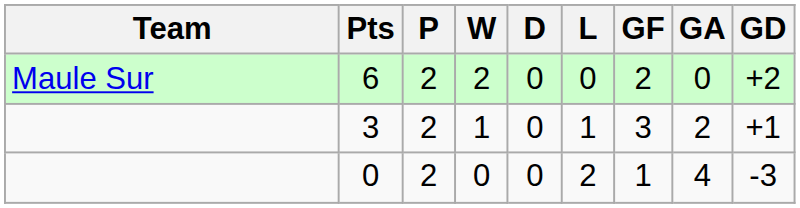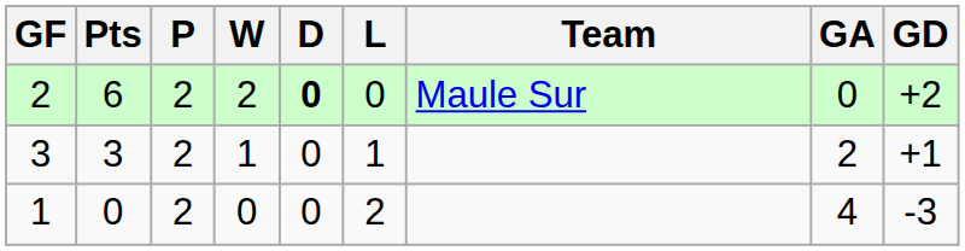 <table class="wikitable" style="text-align: center;">
 <tr>
-<th width="165">Team</th>
+<th width="20">GF</th>
 <th width="20">Pts</th>
 <th width="20">P</th>
 <th width="20">W</th>
 <th width="20">D</th>
 <th width="20">L</th>
-<th width="20">GF</th>
+<th width="165">Team</th>
 <th width="20">GA</th>
 <th width="20">GD</th>
 </tr>
 <tr bgcolor=ccffcc>
-<td style="text-align:left;"> <a href='#'>Maule Sur</a></td>
+<td>2</td>
 <td>6</td>
 <td>2</td>
 <td>2</td>
+<td><strong>0</strong></td>
 <td>0</td>
-<td>0</td>
-<td>2</td>
+<td style="text-align:left;"> <a href='#'>Maule Sur</a></td>
 <td>0</td>
 <td>+2</td>
 </tr>
 <tr>
-<td></td>
+<td>3</td>
 <td>3</td>
 <td>2</td>
 <td>1</td>
 <td>0</td>
 <td>1</td>
-<td>3</td>
+<td></td>
 <td>2</td>
 <td>+1</td>
 </tr>
 <tr>
-<td></td>
+<td>1</td>
 <td>0</td>
 <td>2</td>
 <td>0</td>
 <td>0</td>
 <td>2</td>
-<td>1</td>
+<td></td>
 <td>4</td>
 <td>-3</td>
 </tr>
 </table>
